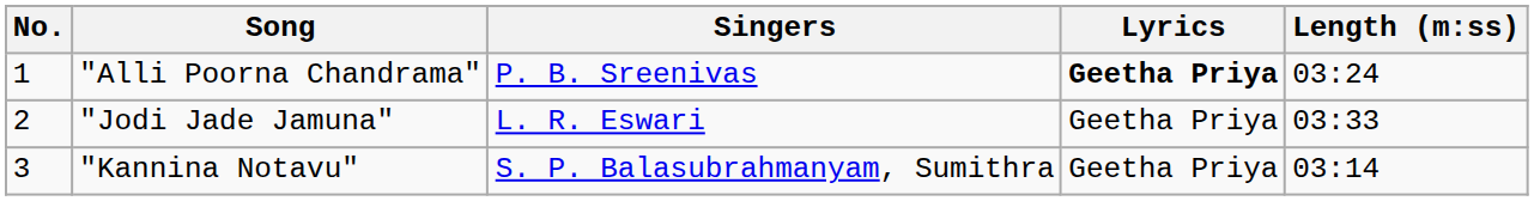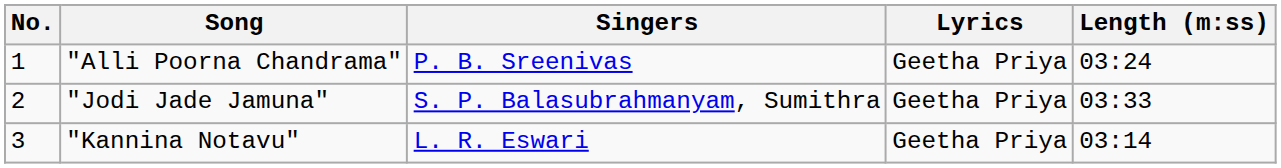 <table class="wikitable" style="font-size:95%;">
 <tr>
 <th>No.</th>
 <th>Song</th>
 <th>Singers</th>
 <th>Lyrics</th>
 <th>Length (m:ss)</th>
 </tr>
 <tr>
 <td>1</td>
 <td>"Alli Poorna Chandrama"</td>
 <td><a href='#'>P. B. Sreenivas</a></td>
-<td><strong>Geetha Priya</strong></td>
+<td>Geetha Priya</td>
 <td>03:24</td>
 </tr>
 <tr>
 <td>2</td>
 <td>"Jodi Jade Jamuna"</td>
-<td><a href='#'>L. R. Eswari</a></td>
+<td><a href='#'>S. P. Balasubrahmanyam</a>, Sumithra</td>
 <td>Geetha Priya</td>
 <td>03:33</td>
 </tr>
 <tr>
 <td>3</td>
 <td>"Kannina Notavu"</td>
-<td><a href='#'>S. P. Balasubrahmanyam</a>, Sumithra</td>
+<td><a href='#'>L. R. Eswari</a></td>
 <td>Geetha Priya</td>
 <td>03:14</td>
 </tr>
 </table>
